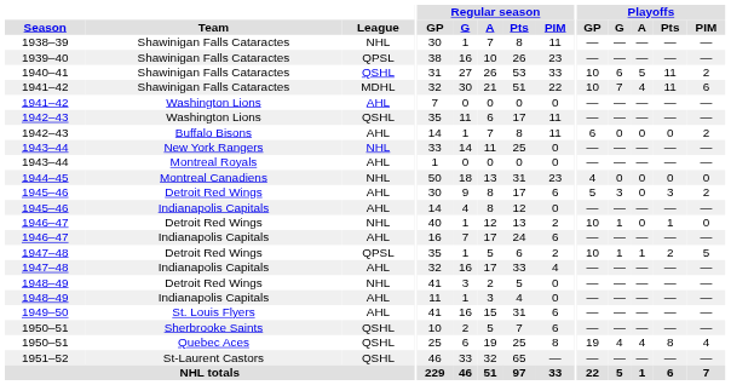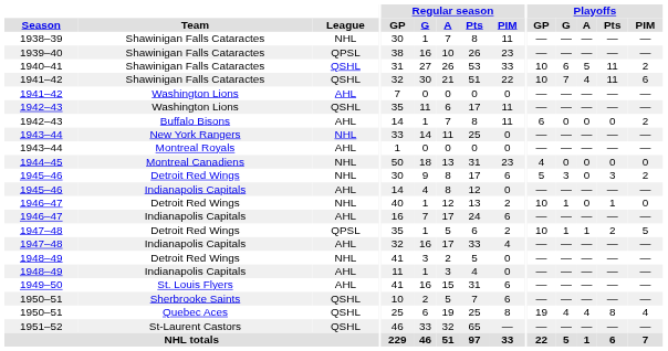 <table border="0" cellpadding="1" cellspacing="0" style="text-align:center; width:60em">
 <tr bgcolor="#e0e0e0">
 <th colspan="3" bgcolor="#ffffff"></th>
 <th rowspan="100" bgcolor="#ffffff"></th>
 <th colspan="5"><a href='#'>Regular season</a></th>
 <th rowspan="100" bgcolor="#ffffff"></th>
 <th colspan="5"><a href='#'>Playoffs</a></th>
 </tr>
 <tr bgcolor="#e0e0e0">
 <th><a href='#'>Season</a></th>
 <th>Team</th>
 <th>League</th>
 <th>GP</th>
 <th><a href='#'>G</a></th>
 <th><a href='#'>A</a></th>
 <th><a href='#'>Pts</a></th>
 <th><a href='#'>PIM</a></th>
 <th>GP</th>
 <th>G</th>
 <th>A</th>
 <th>Pts</th>
 <th>PIM</th>
 </tr>
 <tr>
 <td>1938–39</td>
 <td>Shawinigan Falls Cataractes</td>
 <td>NHL</td>
 <td>30</td>
 <td>1</td>
 <td>7</td>
 <td>8</td>
 <td>11</td>
 <td>—</td>
 <td>—</td>
 <td>—</td>
 <td>—</td>
 <td>—</td>
 </tr>
 <tr bgcolor="#f0f0f0">
 <td>1939–40</td>
 <td>Shawinigan Falls Cataractes</td>
 <td>QPSL</td>
 <td>38</td>
 <td>16</td>
 <td>10</td>
 <td>26</td>
 <td>23</td>
 <td>—</td>
 <td>—</td>
 <td>—</td>
 <td>—</td>
 <td>—</td>
 </tr>
 <tr>
 <td>1940–41</td>
 <td>Shawinigan Falls Cataractes</td>
 <td><a href='#'>QSHL</a></td>
 <td>31</td>
 <td>27</td>
 <td>26</td>
 <td>53</td>
 <td>33</td>
 <td>10</td>
 <td>6</td>
 <td>5</td>
 <td>11</td>
 <td>2</td>
 </tr>
 <tr bgcolor="#f0f0f0">
 <td>1941–42</td>
 <td>Shawinigan Falls Cataractes</td>
-<td>MDHL</td>
+<td>QSHL</td>
 <td>32</td>
 <td>30</td>
 <td>21</td>
 <td>51</td>
 <td>22</td>
 <td>10</td>
 <td>7</td>
 <td>4</td>
 <td>11</td>
 <td>6</td>
 </tr>
 <tr>
 <td><a href='#'>1941–42</a></td>
 <td><a href='#'>Washington Lions</a></td>
 <td><a href='#'>AHL</a></td>
 <td>7</td>
 <td>0</td>
 <td>0</td>
 <td>0</td>
 <td>0</td>
 <td>—</td>
 <td>—</td>
 <td>—</td>
 <td>—</td>
 <td>—</td>
 </tr>
 <tr bgcolor="#f0f0f0">
 <td><a href='#'>1942–43</a></td>
 <td>Washington Lions</td>
 <td>QSHL</td>
 <td>35</td>
 <td>11</td>
 <td>6</td>
 <td>17</td>
 <td>11</td>
 <td>—</td>
 <td>—</td>
 <td>—</td>
 <td>—</td>
 <td>—</td>
 </tr>
 <tr>
 <td>1942–43</td>
 <td><a href='#'>Buffalo Bisons</a></td>
 <td>AHL</td>
 <td>14</td>
 <td>1</td>
 <td>7</td>
 <td>8</td>
 <td>11</td>
 <td>6</td>
 <td>0</td>
 <td>0</td>
 <td>0</td>
 <td>2</td>
 </tr>
 <tr bgcolor="#f0f0f0">
 <td><a href='#'>1943–44</a></td>
 <td><a href='#'>New York Rangers</a></td>
 <td><a href='#'>NHL</a></td>
 <td>33</td>
 <td>14</td>
 <td>11</td>
 <td>25</td>
 <td>0</td>
 <td>—</td>
 <td>—</td>
 <td>—</td>
 <td>—</td>
 <td>—</td>
 </tr>
 <tr>
 <td>1943–44</td>
 <td><a href='#'>Montreal Royals</a></td>
 <td>AHL</td>
 <td>1</td>
 <td>0</td>
 <td>0</td>
 <td>0</td>
 <td>0</td>
 <td>—</td>
 <td>—</td>
 <td>—</td>
 <td>—</td>
 <td>—</td>
 </tr>
 <tr bgcolor="#f0f0f0">
 <td><a href='#'>1944–45</a></td>
 <td><a href='#'>Montreal Canadiens</a></td>
 <td>NHL</td>
 <td>50</td>
 <td>18</td>
 <td>13</td>
 <td>31</td>
 <td>23</td>
 <td>4</td>
 <td>0</td>
 <td>0</td>
 <td>0</td>
 <td>0</td>
 </tr>
 <tr>
 <td><a href='#'>1945–46</a></td>
 <td><a href='#'>Detroit Red Wings</a></td>
-<td>AHL</td>
+<td>NHL</td>
 <td>30</td>
 <td>9</td>
 <td>8</td>
 <td>17</td>
 <td>6</td>
 <td>5</td>
 <td>3</td>
 <td>0</td>
 <td>3</td>
 <td>2</td>
 </tr>
 <tr bgcolor="#f0f0f0">
 <td><a href='#'>1945–46</a></td>
 <td><a href='#'>Indianapolis Capitals</a></td>
 <td>AHL</td>
 <td>14</td>
 <td>4</td>
 <td>8</td>
 <td>12</td>
 <td>0</td>
 <td>—</td>
 <td>—</td>
 <td>—</td>
 <td>—</td>
 <td>—</td>
 </tr>
 <tr>
 <td><a href='#'>1946–47</a></td>
 <td>Detroit Red Wings</td>
 <td>NHL</td>
 <td>40</td>
 <td>1</td>
 <td>12</td>
 <td>13</td>
 <td>2</td>
 <td>10</td>
 <td>1</td>
 <td>0</td>
 <td>1</td>
 <td>0</td>
 </tr>
 <tr bgcolor="#f0f0f0">
 <td><a href='#'>1946–47</a></td>
 <td>Indianapolis Capitals</td>
 <td>AHL</td>
 <td>16</td>
 <td>7</td>
 <td>17</td>
 <td>24</td>
 <td>6</td>
 <td>—</td>
 <td>—</td>
 <td>—</td>
 <td>—</td>
 <td>—</td>
 </tr>
 <tr>
 <td><a href='#'>1947–48</a></td>
 <td>Detroit Red Wings</td>
 <td>QPSL</td>
 <td>35</td>
 <td>1</td>
 <td>5</td>
 <td>6</td>
 <td>2</td>
 <td>10</td>
 <td>1</td>
 <td>1</td>
 <td>2</td>
 <td>5</td>
 </tr>
 <tr bgcolor="#f0f0f0">
 <td><a href='#'>1947–48</a></td>
 <td>Indianapolis Capitals</td>
 <td>AHL</td>
 <td>32</td>
 <td>16</td>
 <td>17</td>
 <td>33</td>
 <td>4</td>
 <td>—</td>
 <td>—</td>
 <td>—</td>
 <td>—</td>
 <td>—</td>
 </tr>
 <tr>
 <td><a href='#'>1948–49</a></td>
 <td>Detroit Red Wings</td>
 <td>NHL</td>
 <td>41</td>
 <td>3</td>
 <td>2</td>
 <td>5</td>
 <td>0</td>
 <td>—</td>
 <td>—</td>
 <td>—</td>
 <td>—</td>
 <td>—</td>
 </tr>
 <tr bgcolor="#f0f0f0">
 <td><a href='#'>1948–49</a></td>
 <td>Indianapolis Capitals</td>
 <td>AHL</td>
 <td>11</td>
 <td>1</td>
 <td>3</td>
 <td>4</td>
 <td>0</td>
 <td>—</td>
 <td>—</td>
 <td>—</td>
 <td>—</td>
 <td>—</td>
 </tr>
 <tr>
 <td><a href='#'>1949–50</a></td>
 <td><a href='#'>St. Louis Flyers</a></td>
 <td>AHL</td>
 <td>41</td>
 <td>16</td>
 <td>15</td>
 <td>31</td>
 <td>6</td>
 <td>—</td>
 <td>—</td>
 <td>—</td>
 <td>—</td>
 <td>—</td>
 </tr>
 <tr bgcolor="#f0f0f0">
 <td>1950–51</td>
 <td><a href='#'>Sherbrooke Saints</a></td>
 <td>QSHL</td>
 <td>10</td>
 <td>2</td>
 <td>5</td>
 <td>7</td>
 <td>6</td>
 <td>—</td>
 <td>—</td>
 <td>—</td>
 <td>—</td>
 <td>—</td>
 </tr>
 <tr>
 <td>1950–51</td>
 <td><a href='#'>Quebec Aces</a></td>
 <td>QSHL</td>
 <td>25</td>
 <td>6</td>
 <td>19</td>
 <td>25</td>
 <td>8</td>
 <td>19</td>
 <td>4</td>
 <td>4</td>
 <td>8</td>
 <td>4</td>
 </tr>
 <tr bgcolor="#f0f0f0">
 <td>1951–52</td>
 <td>St-Laurent Castors</td>
 <td>QSHL</td>
 <td>46</td>
 <td>33</td>
 <td>32</td>
 <td>65</td>
 <td>—</td>
 <td>—</td>
 <td>—</td>
 <td>—</td>
 <td>—</td>
 <td>—</td>
 </tr>
 <tr bgcolor="#e0e0e0">
 <th colspan="3">NHL totals</th>
 <th>229</th>
 <th>46</th>
 <th>51</th>
 <th>97</th>
 <th>33</th>
 <th>22</th>
 <th>5</th>
 <th>1</th>
 <th>6</th>
 <th>7</th>
 </tr>
 </table>
